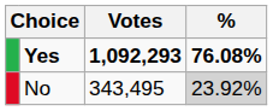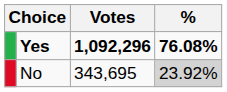 <table class="wikitable">
 <tr>
 <th colspan="2">Choice</th>
 <th>Votes</th>
 <th>%</th>
 </tr>
 <tr>
 <td bgcolor="#24B14C"></td>
 <td><strong>Yes</strong></td>
-<td><strong>1,092,293</strong> </td>
+<td><strong>1,092,296</strong> </td>
 <td><strong>76.08%</strong></td>
 </tr>
 <tr>
 <td bgcolor="#DF0A24"></td>
 <td>No</td>
-<td>343,495 </td>
+<td>343,695 </td>
 <td style="background: lightgrey;">23.92%</td>
 </tr>
 </table>
